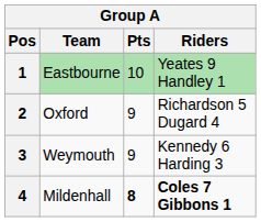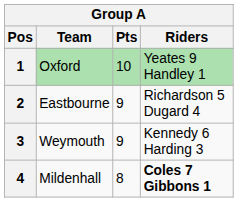 <table class="wikitable">
 <tr>
 <th colspan="4">Group A</th>
 </tr>
 <tr>
 <th width=20>Pos</th>
 <th width=80>Team</th>
 <th width=20>Pts</th>
 <th width=100>Riders</th>
 </tr>
 <tr style="background:#ACE1AF;">
 <th>1</th>
-<td>Eastbourne</td>
+<td>Oxford</td>
 <td>10</td>
 <td>Yeates 9<br>Handley 1</td>
 </tr>
 <tr>
 <th>2</th>
-<td>Oxford</td>
+<td>Eastbourne</td>
 <td>9</td>
 <td>Richardson 5<br>Dugard 4</td>
 </tr>
 <tr>
 <th>3</th>
 <td>Weymouth</td>
 <td>9</td>
 <td>Kennedy 6<br>Harding 3</td>
 </tr>
 <tr>
 <th>4</th>
 <td>Mildenhall</td>
-<td><strong>8</strong></td>
+<td>8</td>
 <td><strong>Coles 7<br>Gibbons 1</strong></td>
 </tr>
 </table>
